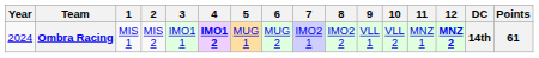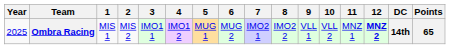 <table class="wikitable" style="text-align:center; font-size:85%">
 <tr>
 <th>Year</th>
 <th>Team</th>
 <th>1</th>
 <th>2</th>
 <th>3</th>
 <th>4</th>
 <th>5</th>
 <th>6</th>
 <th>7</th>
 <th>8</th>
 <th>9</th>
 <th>10</th>
 <th>11</th>
 <th>12</th>
 <th>DC</th>
 <th>Points</th>
 </tr>
 <tr>
-<td><a href='#'>2024</a></td>
+<td><a href='#'>2025</a></td>
 <th><a href='#'>Ombra Racing</a></th>
 <td style="background:#;"><a href='#'>MIS<br>1</a></td>
 <td style="background:#;"><a href='#'>MIS<br>2</a></td>
 <td style="background:#DFFFDF;"><a href='#'>IMO1<br>1</a><br></td>
-<td style="background:#EFCFFF;"><strong><a href='#'>IMO1<br>2</a><br></strong></td>
+<td style="background:#EFCFFF;"><a href='#'>IMO1<br>2</a><br></td>
 <td style="background:#FFDF9F;"><a href='#'>MUG<br>1</a><br></td>
 <td style="background:#DFFFDF;"><a href='#'>MUG<br>2</a><br></td>
 <td style="background:#CFCFFF;"><a href='#'>IMO2<br>1</a><br></td>
 <td style="background:#DFFFDF;"><a href='#'>IMO2<br>2</a><br></td>
 <td style="background:#DFFFDF;"><a href='#'>VLL<br>1</a><br></td>
 <td style="background:#DFFFDF;"><a href='#'>VLL<br>2</a><br></td>
 <td style="background:#DFFFDF;"><a href='#'>MNZ<br>1</a><br></td>
 <td style="background:#DFFFDF;"><strong><a href='#'>MNZ<br>2</a><br></strong></td>
 <th style="background:#;">14th</th>
-<th style="background:#;">61</th>
+<th style="background:#;">65</th>
 </tr>
 </table>
